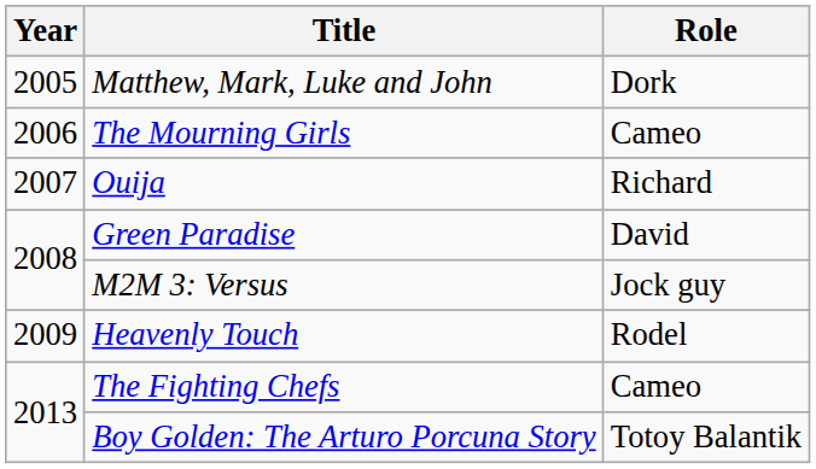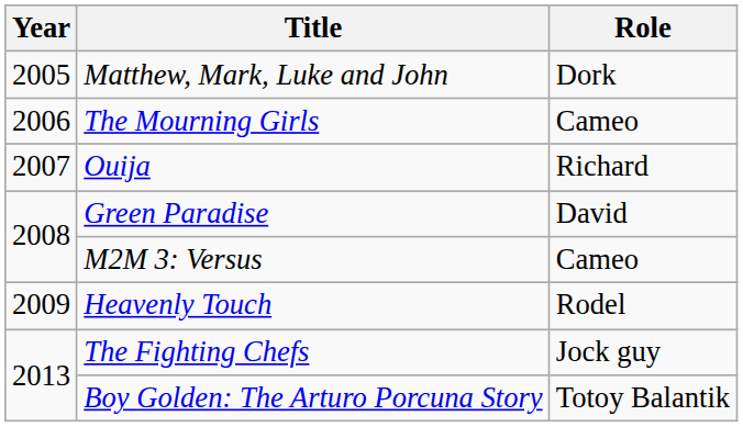 <table class="wikitable">
 <tr>
 <th>Year</th>
 <th>Title</th>
 <th>Role</th>
 </tr>
 <tr>
 <td>2005</td>
 <td><em>Matthew, Mark, Luke and John</em></td>
 <td>Dork</td>
 </tr>
 <tr>
 <td>2006</td>
 <td><em><a href='#'>The Mourning Girls</a></em></td>
 <td>Cameo</td>
 </tr>
 <tr>
 <td>2007</td>
 <td><em><a href='#'>Ouija</a></em></td>
 <td>Richard</td>
 </tr>
 <tr>
 <td rowspan="2">2008</td>
 <td><em><a href='#'>Green Paradise</a></em></td>
 <td>David</td>
 </tr>
 <tr>
 <td><em>M2M 3: Versus</em></td>
-<td>Jock guy</td>
+<td>Cameo</td>
 </tr>
 <tr>
 <td>2009</td>
 <td><em><a href='#'>Heavenly Touch</a></em></td>
 <td>Rodel</td>
 </tr>
 <tr>
 <td rowspan="2">2013</td>
 <td><em><a href='#'>The Fighting Chefs</a></em></td>
-<td>Cameo</td>
+<td>Jock guy</td>
 </tr>
 <tr>
 <td><em><a href='#'>Boy Golden: The Arturo Porcuna Story</a></em></td>
 <td>Totoy Balantik</td>
 </tr>
 </table>
